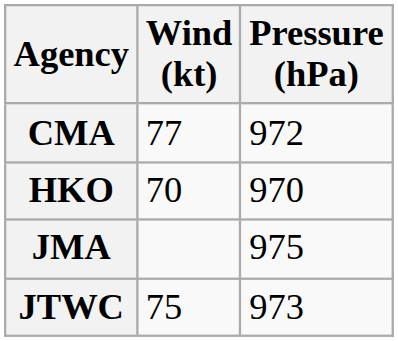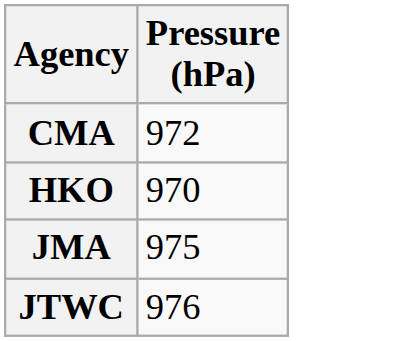 <table class="wikitable floatleft">
 <tr>
 <th>Agency</th>
-<th>Wind<br>(kt)</th>
 <th>Pressure<br>(hPa)</th>
 </tr>
 <tr>
 <th>CMA</th>
-<td>77</td>
 <td>972</td>
 </tr>
 <tr>
 <th>HKO</th>
-<td>70</td>
 <td>970</td>
 </tr>
 <tr>
 <th>JMA</th>
-<td></td>
 <td>975</td>
 </tr>
 <tr>
 <th>JTWC</th>
-<td>75</td>
-<td>973</td>
+<td>976</td>
 </tr>
 </table>
